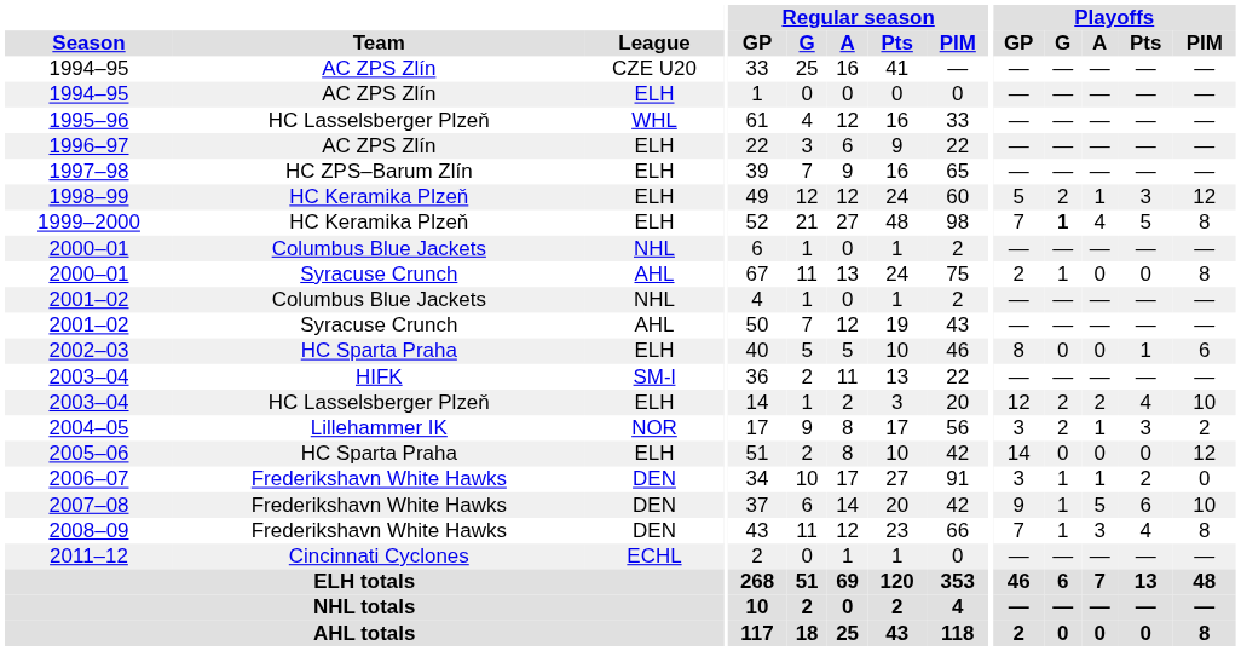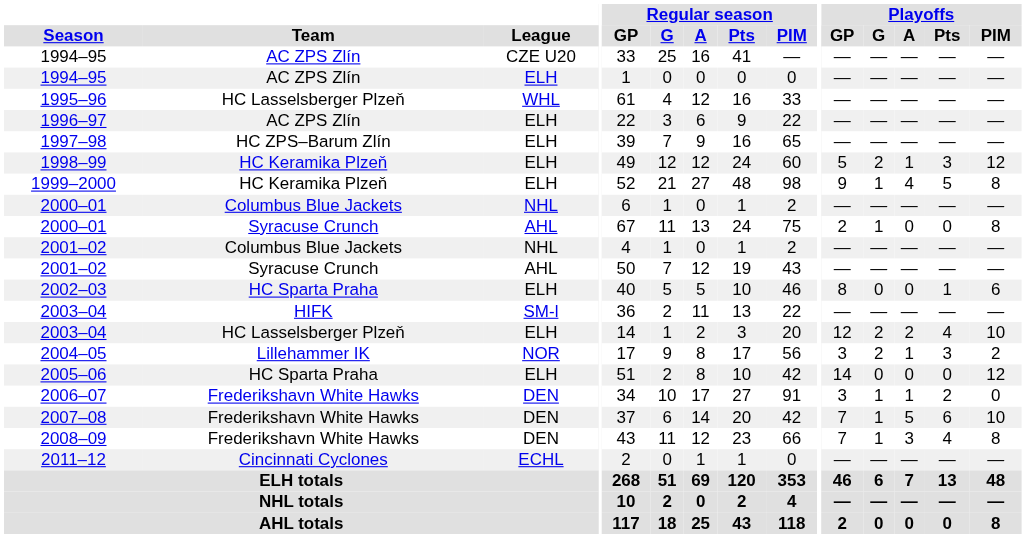 <table border="0" cellpadding="1" cellspacing="0" style="text-align:center; width:60em">
 <tr bgcolor="#e0e0e0">
 <th colspan="3" bgcolor="#ffffff"></th>
 <th rowspan="99" bgcolor="#ffffff"></th>
 <th colspan="5"><a href='#'>Regular season</a></th>
 <th rowspan="99" bgcolor="#ffffff"></th>
 <th colspan="5"><a href='#'>Playoffs</a></th>
 </tr>
 <tr bgcolor="#e0e0e0">
 <th><a href='#'>Season</a></th>
 <th>Team</th>
 <th>League</th>
 <th>GP</th>
 <th><a href='#'>G</a></th>
 <th><a href='#'>A</a></th>
 <th><a href='#'>Pts</a></th>
 <th><a href='#'>PIM</a></th>
 <th>GP</th>
 <th>G</th>
 <th>A</th>
 <th>Pts</th>
 <th>PIM</th>
 </tr>
 <tr>
 <td>1994–95</td>
 <td><a href='#'>AC ZPS Zlín</a></td>
 <td>CZE U20</td>
 <td>33</td>
 <td>25</td>
 <td>16</td>
 <td>41</td>
 <td>—</td>
 <td>—</td>
 <td>—</td>
 <td>—</td>
 <td>—</td>
 <td>—</td>
 </tr>
 <tr bgcolor="#f0f0f0">
 <td><a href='#'>1994–95</a></td>
 <td>AC ZPS Zlín</td>
 <td><a href='#'>ELH</a></td>
 <td>1</td>
 <td>0</td>
 <td>0</td>
 <td>0</td>
 <td>0</td>
 <td>—</td>
 <td>—</td>
 <td>—</td>
 <td>—</td>
 <td>—</td>
 </tr>
 <tr>
 <td><a href='#'>1995–96</a></td>
 <td>HC Lasselsberger Plzeň</td>
 <td><a href='#'>WHL</a></td>
 <td>61</td>
 <td>4</td>
 <td>12</td>
 <td>16</td>
 <td>33</td>
 <td>—</td>
 <td>—</td>
 <td>—</td>
 <td>—</td>
 <td>—</td>
 </tr>
 <tr bgcolor="#f0f0f0">
 <td><a href='#'>1996–97</a></td>
 <td>AC ZPS Zlín</td>
 <td>ELH</td>
 <td>22</td>
 <td>3</td>
 <td>6</td>
 <td>9</td>
 <td>22</td>
 <td>—</td>
 <td>—</td>
 <td>—</td>
 <td>—</td>
 <td>—</td>
 </tr>
 <tr>
 <td><a href='#'>1997–98</a></td>
 <td>HC ZPS–Barum Zlín</td>
 <td>ELH</td>
 <td>39</td>
 <td>7</td>
 <td>9</td>
 <td>16</td>
 <td>65</td>
 <td>—</td>
 <td>—</td>
 <td>—</td>
 <td>—</td>
 <td>—</td>
 </tr>
 <tr bgcolor="#f0f0f0">
 <td><a href='#'>1998–99</a></td>
 <td><a href='#'>HC Keramika Plzeň</a></td>
 <td>ELH</td>
 <td>49</td>
 <td>12</td>
 <td>12</td>
 <td>24</td>
 <td>60</td>
 <td>5</td>
 <td>2</td>
 <td>1</td>
 <td>3</td>
 <td>12</td>
 </tr>
 <tr>
 <td><a href='#'>1999–2000</a></td>
 <td>HC Keramika Plzeň</td>
 <td>ELH</td>
 <td>52</td>
 <td>21</td>
 <td>27</td>
 <td>48</td>
 <td>98</td>
-<td>7</td>
-<td><strong>1</strong></td>
+<td>9</td>
+<td>1</td>
 <td>4</td>
 <td>5</td>
 <td>8</td>
 </tr>
 <tr bgcolor="#f0f0f0">
 <td><a href='#'>2000–01</a></td>
 <td><a href='#'>Columbus Blue Jackets</a></td>
 <td><a href='#'>NHL</a></td>
 <td>6</td>
 <td>1</td>
 <td>0</td>
 <td>1</td>
 <td>2</td>
 <td>—</td>
 <td>—</td>
 <td>—</td>
 <td>—</td>
 <td>—</td>
 </tr>
 <tr>
 <td><a href='#'>2000–01</a></td>
 <td><a href='#'>Syracuse Crunch</a></td>
 <td><a href='#'>AHL</a></td>
 <td>67</td>
 <td>11</td>
 <td>13</td>
 <td>24</td>
 <td>75</td>
 <td>2</td>
 <td>1</td>
 <td>0</td>
 <td>0</td>
 <td>8</td>
 </tr>
 <tr bgcolor="#f0f0f0">
 <td><a href='#'>2001–02</a></td>
 <td>Columbus Blue Jackets</td>
 <td>NHL</td>
 <td>4</td>
 <td>1</td>
 <td>0</td>
 <td>1</td>
 <td>2</td>
 <td>—</td>
 <td>—</td>
 <td>—</td>
 <td>—</td>
 <td>—</td>
 </tr>
 <tr>
 <td><a href='#'>2001–02</a></td>
 <td>Syracuse Crunch</td>
 <td>AHL</td>
 <td>50</td>
 <td>7</td>
 <td>12</td>
 <td>19</td>
 <td>43</td>
 <td>—</td>
 <td>—</td>
 <td>—</td>
 <td>—</td>
 <td>—</td>
 </tr>
 <tr bgcolor="#f0f0f0">
 <td><a href='#'>2002–03</a></td>
 <td><a href='#'>HC Sparta Praha</a></td>
 <td>ELH</td>
 <td>40</td>
 <td>5</td>
 <td>5</td>
 <td>10</td>
 <td>46</td>
 <td>8</td>
 <td>0</td>
 <td>0</td>
 <td>1</td>
 <td>6</td>
 </tr>
 <tr>
 <td><a href='#'>2003–04</a></td>
 <td><a href='#'>HIFK</a></td>
 <td><a href='#'>SM-l</a></td>
 <td>36</td>
 <td>2</td>
 <td>11</td>
 <td>13</td>
 <td>22</td>
 <td>—</td>
 <td>—</td>
 <td>—</td>
 <td>—</td>
 <td>—</td>
 </tr>
 <tr bgcolor="#f0f0f0">
 <td><a href='#'>2003–04</a></td>
 <td>HC Lasselsberger Plzeň</td>
 <td>ELH</td>
 <td>14</td>
 <td>1</td>
 <td>2</td>
 <td>3</td>
 <td>20</td>
 <td>12</td>
 <td>2</td>
 <td>2</td>
 <td>4</td>
 <td>10</td>
 </tr>
 <tr>
 <td><a href='#'>2004–05</a></td>
 <td><a href='#'>Lillehammer IK</a></td>
 <td><a href='#'>NOR</a></td>
 <td>17</td>
 <td>9</td>
 <td>8</td>
 <td>17</td>
 <td>56</td>
 <td>3</td>
 <td>2</td>
 <td>1</td>
 <td>3</td>
 <td>2</td>
 </tr>
 <tr bgcolor="#f0f0f0">
 <td><a href='#'>2005–06</a></td>
 <td>HC Sparta Praha</td>
 <td>ELH</td>
 <td>51</td>
 <td>2</td>
 <td>8</td>
 <td>10</td>
 <td>42</td>
 <td>14</td>
 <td>0</td>
 <td>0</td>
 <td>0</td>
 <td>12</td>
 </tr>
 <tr>
 <td><a href='#'>2006–07</a></td>
 <td><a href='#'>Frederikshavn White Hawks</a></td>
 <td><a href='#'>DEN</a></td>
 <td>34</td>
 <td>10</td>
 <td>17</td>
 <td>27</td>
 <td>91</td>
 <td>3</td>
 <td>1</td>
 <td>1</td>
 <td>2</td>
 <td>0</td>
 </tr>
 <tr bgcolor="#f0f0f0">
 <td><a href='#'>2007–08</a></td>
 <td>Frederikshavn White Hawks</td>
 <td>DEN</td>
 <td>37</td>
 <td>6</td>
 <td>14</td>
 <td>20</td>
 <td>42</td>
-<td>9</td>
+<td>7</td>
 <td>1</td>
 <td>5</td>
 <td>6</td>
 <td>10</td>
 </tr>
 <tr>
 <td><a href='#'>2008–09</a></td>
 <td>Frederikshavn White Hawks</td>
 <td>DEN</td>
 <td>43</td>
 <td>11</td>
 <td>12</td>
 <td>23</td>
 <td>66</td>
 <td>7</td>
 <td>1</td>
 <td>3</td>
 <td>4</td>
 <td>8</td>
 </tr>
 <tr bgcolor="#f0f0f0">
 <td><a href='#'>2011–12</a></td>
 <td><a href='#'>Cincinnati Cyclones</a></td>
 <td><a href='#'>ECHL</a></td>
 <td>2</td>
 <td>0</td>
 <td>1</td>
 <td>1</td>
 <td>0</td>
 <td>—</td>
 <td>—</td>
 <td>—</td>
 <td>—</td>
 <td>—</td>
 </tr>
 <tr bgcolor="#e0e0e0">
 <th colspan="3">ELH totals</th>
 <th>268</th>
 <th>51</th>
 <th>69</th>
 <th>120</th>
 <th>353</th>
 <th>46</th>
 <th>6</th>
 <th>7</th>
 <th>13</th>
 <th>48</th>
 </tr>
 <tr bgcolor="#e0e0e0">
 <th colspan="3">NHL totals</th>
 <th>10</th>
 <th>2</th>
 <th>0</th>
 <th>2</th>
 <th>4</th>
 <th>—</th>
 <th>—</th>
 <th>—</th>
 <th>—</th>
 <th>—</th>
 </tr>
 <tr bgcolor="#e0e0e0">
 <th colspan="3">AHL totals</th>
 <th>117</th>
 <th>18</th>
 <th>25</th>
 <th>43</th>
 <th>118</th>
 <th>2</th>
 <th>0</th>
 <th>0</th>
 <th>0</th>
 <th>8</th>
 </tr>
 </table>
